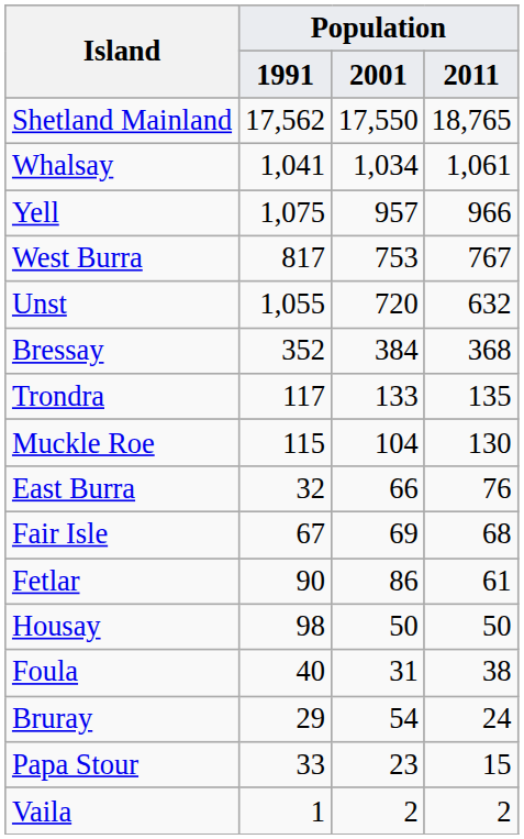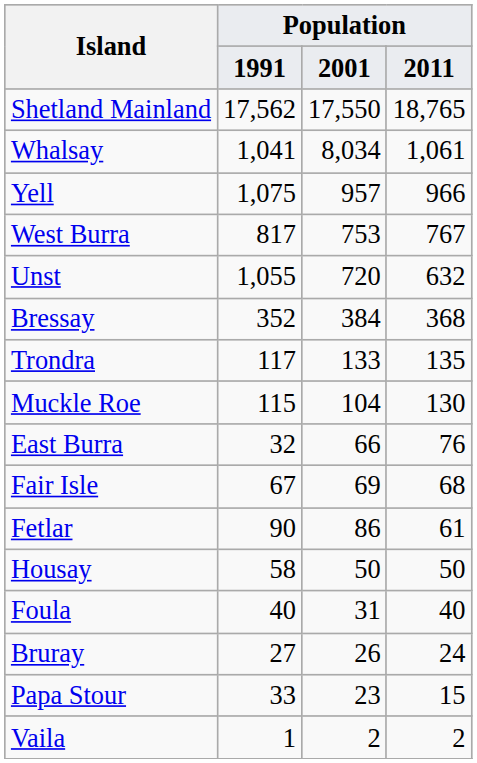 <table class="wikitable sortable" style=text-align:right>
 <tr>
 <th rowspan=2>Island</th>
 <th colspan=3 style="background:#eaecf0ff; text-align: center;">Population</th>
 </tr>
 <tr>
 <th style="background:#eaecf0ff;">1991</th>
 <th style="background:#eaecf0ff;">2001</th>
 <th style="background:#eaecf0ff;">2011</th>
 </tr>
 <tr>
 <td style="text-align: left"><a href='#'>Shetland Mainland</a></td>
 <td>17,562</td>
 <td>17,550</td>
 <td>18,765</td>
 </tr>
 <tr>
 <td style="text-align: left"><a href='#'>Whalsay</a></td>
 <td>1,041</td>
-<td>1,034</td>
+<td>8,034</td>
 <td>1,061</td>
 </tr>
 <tr>
 <td style="text-align: left"><a href='#'>Yell</a></td>
 <td>1,075</td>
 <td>957</td>
 <td>966</td>
 </tr>
 <tr>
 <td style="text-align: left"><a href='#'>West Burra</a></td>
 <td>817</td>
 <td>753</td>
 <td>767</td>
 </tr>
 <tr>
 <td style="text-align: left"><a href='#'>Unst</a></td>
 <td>1,055</td>
 <td>720</td>
 <td>632</td>
 </tr>
 <tr>
 <td style="text-align: left"><a href='#'>Bressay</a></td>
 <td>352</td>
 <td>384</td>
 <td>368</td>
 </tr>
 <tr>
 <td style="text-align: left"><a href='#'>Trondra</a></td>
 <td>117</td>
 <td>133</td>
 <td>135</td>
 </tr>
 <tr>
 <td style="text-align: left"><a href='#'>Muckle Roe</a></td>
 <td>115</td>
 <td>104</td>
 <td>130</td>
 </tr>
 <tr>
 <td style="text-align: left"><a href='#'>East Burra</a></td>
 <td>32</td>
 <td>66</td>
 <td>76</td>
 </tr>
 <tr>
 <td style="text-align: left"><a href='#'>Fair Isle</a></td>
 <td>67</td>
 <td>69</td>
 <td>68</td>
 </tr>
 <tr>
 <td style="text-align: left"><a href='#'>Fetlar</a></td>
 <td>90</td>
 <td>86</td>
 <td>61</td>
 </tr>
 <tr>
 <td style="text-align: left"><a href='#'>Housay</a></td>
-<td>98</td>
+<td>58</td>
 <td>50</td>
 <td>50</td>
 </tr>
 <tr>
 <td style="text-align: left"><a href='#'>Foula</a></td>
 <td>40</td>
 <td>31</td>
-<td>38</td>
+<td>40</td>
 </tr>
 <tr>
 <td style="text-align: left"><a href='#'>Bruray</a></td>
-<td>29</td>
-<td>54</td>
+<td>27</td>
+<td>26</td>
 <td>24</td>
 </tr>
 <tr>
 <td style="text-align: left"><a href='#'>Papa Stour</a></td>
 <td>33</td>
 <td>23</td>
 <td>15</td>
 </tr>
 <tr>
 <td style="text-align: left"><a href='#'>Vaila</a></td>
 <td>1</td>
 <td>2</td>
 <td>2</td>
 </tr>
 <tr>
 </tr>
 </table>
